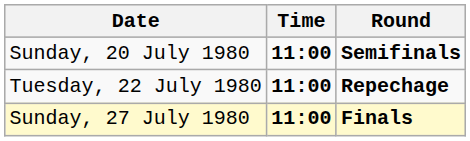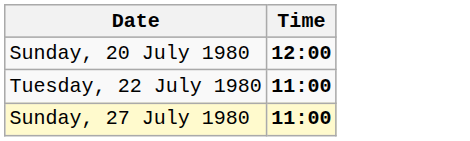 <table class="wikitable">
 <tr>
 <th>Date</th>
 <th>Time</th>
-<th>Round</th>
 </tr>
 <tr>
 <td>Sunday, 20 July 1980</td>
-<td><strong>11:00</strong></td>
-<td><strong>Semifinals</strong></td>
+<td><strong>12:00</strong></td>
 </tr>
 <tr>
 <td>Tuesday, 22 July 1980</td>
 <td><strong>11:00</strong></td>
-<td><strong>Repechage</strong></td>
 </tr>
 <tr style=background:lemonchiffon>
 <td>Sunday, 27 July 1980</td>
 <td><strong>11:00</strong></td>
-<td><strong>Finals</strong></td>
 </tr>
 </table>
